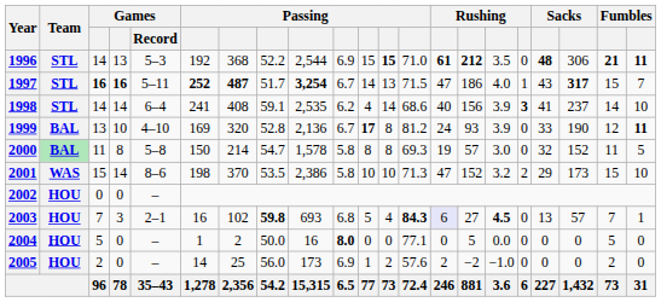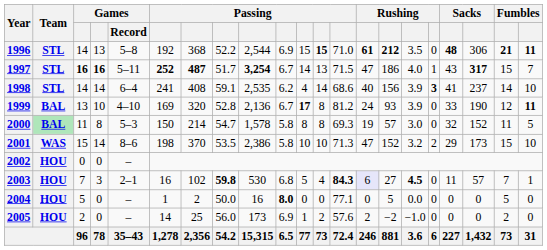 <table class="wikitable" style="text-align:center;">
 <tr>
 <th rowspan="2">Year</th>
 <th rowspan="2">Team</th>
 <th colspan="3">Games</th>
 <th colspan="8">Passing</th>
 <th colspan="4">Rushing</th>
 <th colspan="2">Sacks</th>
 <th colspan="2">Fumbles</th>
 </tr>
 <tr>
 <th></th>
 <th></th>
 <th>Record</th>
 <th></th>
 <th></th>
 <th></th>
 <th></th>
 <th></th>
 <th></th>
 <th></th>
 <th></th>
 <th></th>
 <th></th>
 <th></th>
 <th></th>
 <th></th>
 <th></th>
 <th></th>
 <th></th>
 </tr>
 <tr>
 <th><a href='#'>1996</a></th>
 <th><a href='#'>STL</a></th>
 <td>14</td>
 <td>13</td>
-<td>5–3</td>
+<td>5–8</td>
 <td>192</td>
 <td>368</td>
 <td>52.2</td>
 <td>2,544</td>
 <td>6.9</td>
 <td>15</td>
 <td><strong>15</strong></td>
 <td>71.0</td>
 <td><strong>61</strong></td>
 <td><strong>212</strong></td>
 <td>3.5</td>
 <td>0</td>
 <td><strong>48</strong></td>
 <td>306</td>
 <td><strong>21</strong></td>
 <td><strong>11</strong></td>
 </tr>
 <tr>
 <th><a href='#'>1997</a></th>
 <th><a href='#'>STL</a></th>
 <td><strong>16</strong></td>
 <td><strong>16</strong></td>
 <td>5–11</td>
 <td><strong>252</strong></td>
 <td><strong>487</strong></td>
 <td>51.7</td>
 <td><strong>3,254</strong></td>
 <td>6.7</td>
 <td>14</td>
 <td>13</td>
 <td>71.5</td>
 <td>47</td>
 <td>186</td>
 <td>4.0</td>
 <td>1</td>
 <td>43</td>
 <td><strong>317</strong></td>
 <td>15</td>
 <td>7</td>
 </tr>
 <tr>
 <th><a href='#'>1998</a></th>
 <th><a href='#'>STL</a></th>
 <td>14</td>
 <td>14</td>
 <td>6–4</td>
 <td>241</td>
 <td>408</td>
 <td>59.1</td>
 <td>2,535</td>
 <td>6.2</td>
 <td>4</td>
 <td>14</td>
 <td>68.6</td>
 <td>40</td>
 <td>156</td>
 <td>3.9</td>
 <td><strong>3</strong></td>
 <td>41</td>
 <td>237</td>
 <td>14</td>
 <td>10</td>
 </tr>
 <tr>
 <th><a href='#'>1999</a></th>
 <th><a href='#'>BAL</a></th>
 <td>13</td>
 <td>10</td>
 <td>4–10</td>
 <td>169</td>
 <td>320</td>
 <td>52.8</td>
 <td>2,136</td>
 <td>6.7</td>
 <td><strong>17</strong></td>
 <td>8</td>
 <td>81.2</td>
 <td>24</td>
 <td>93</td>
 <td>3.9</td>
 <td>0</td>
 <td>33</td>
 <td>190</td>
 <td>12</td>
 <td><strong>11</strong></td>
 </tr>
 <tr>
 <th><a href='#'>2000</a></th>
 <th style="background:#afe6ba; width:3em;"><a href='#'>BAL</a></th>
 <td>11</td>
 <td>8</td>
-<td>5–8</td>
+<td>5–3</td>
 <td>150</td>
 <td>214</td>
 <td>54.7</td>
 <td>1,578</td>
 <td>5.8</td>
 <td>8</td>
 <td>8</td>
 <td>69.3</td>
 <td>19</td>
 <td>57</td>
 <td>3.0</td>
 <td>0</td>
 <td>32</td>
 <td>152</td>
 <td>11</td>
 <td>5</td>
 </tr>
 <tr>
 <th><a href='#'>2001</a></th>
 <th><a href='#'>WAS</a></th>
 <td>15</td>
 <td>14</td>
 <td>8–6</td>
 <td>198</td>
 <td>370</td>
 <td>53.5</td>
 <td>2,386</td>
 <td>5.8</td>
 <td>10</td>
 <td>10</td>
 <td>71.3</td>
 <td>47</td>
 <td>152</td>
 <td>3.2</td>
 <td>2</td>
 <td>29</td>
 <td>173</td>
 <td>15</td>
 <td>10</td>
 </tr>
 <tr>
 <th><a href='#'>2002</a></th>
 <th><a href='#'>HOU</a></th>
 <td>0</td>
 <td>0</td>
 <td>–</td>
 <td colspan="16"></td>
 </tr>
 <tr>
 <th><a href='#'>2003</a></th>
 <th><a href='#'>HOU</a></th>
 <td>7</td>
 <td>3</td>
 <td>2–1</td>
 <td>16</td>
 <td>102</td>
 <td><strong>59.8</strong></td>
-<td>693</td>
+<td>530</td>
 <td>6.8</td>
 <td>5</td>
 <td>4</td>
 <td><strong>84.3</strong></td>
 <td style="background: lavender;">6</td>
 <td>27</td>
 <td><strong>4.5</strong></td>
 <td>0</td>
-<td>13</td>
+<td>11</td>
 <td>57</td>
 <td>7</td>
 <td>1</td>
 </tr>
 <tr>
 <th><a href='#'>2004</a></th>
 <th><a href='#'>HOU</a></th>
 <td>5</td>
 <td>0</td>
 <td>–</td>
 <td>1</td>
 <td>2</td>
 <td>50.0</td>
 <td>16</td>
 <td><strong>8.0</strong></td>
 <td>0</td>
 <td>0</td>
 <td>77.1</td>
 <td>0</td>
 <td>5</td>
 <td>0.0</td>
 <td>0</td>
 <td>0</td>
 <td>0</td>
 <td>5</td>
 <td>0</td>
 </tr>
 <tr>
 <th><a href='#'>2005</a></th>
 <th><a href='#'>HOU</a></th>
 <td>2</td>
 <td>0</td>
 <td>–</td>
 <td>14</td>
 <td>25</td>
 <td>56.0</td>
 <td>173</td>
 <td>6.9</td>
 <td>1</td>
 <td>2</td>
 <td>57.6</td>
 <td>2</td>
 <td>−2</td>
 <td>−1.0</td>
 <td>0</td>
 <td>0</td>
 <td>0</td>
 <td>2</td>
 <td>0</td>
 </tr>
 <tr>
 <th colspan="2"></th>
 <th>96</th>
 <th>78</th>
 <th>35–43</th>
 <th>1,278</th>
 <th>2,356</th>
 <th>54.2</th>
 <th>15,315</th>
 <th>6.5</th>
 <th>77</th>
 <th>73</th>
 <th>72.4</th>
 <th>246</th>
 <th>881</th>
 <th>3.6</th>
 <th>6</th>
 <th>227</th>
 <th>1,432</th>
 <th>73</th>
 <th>31</th>
 </tr>
 </table>
